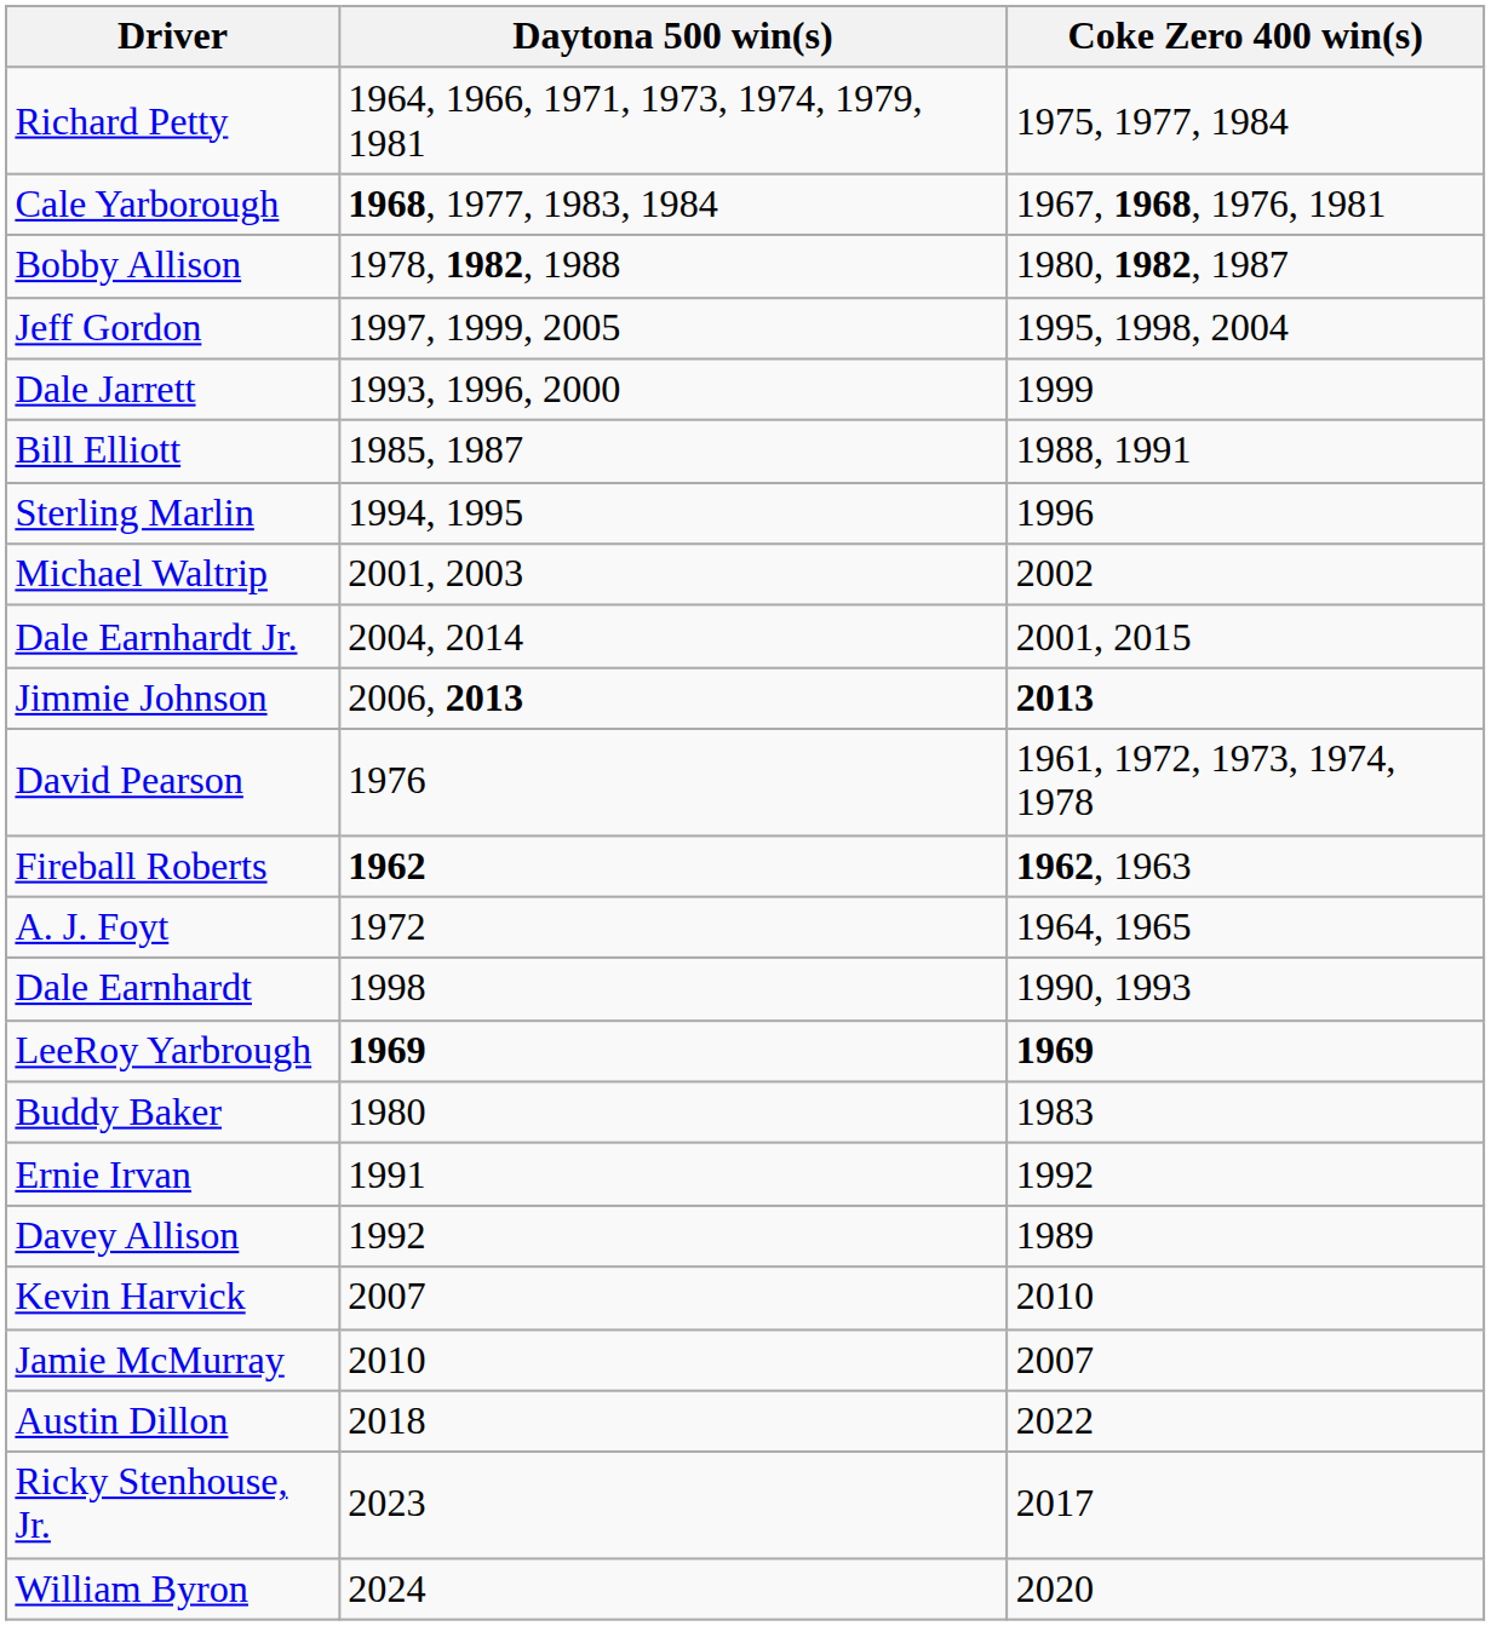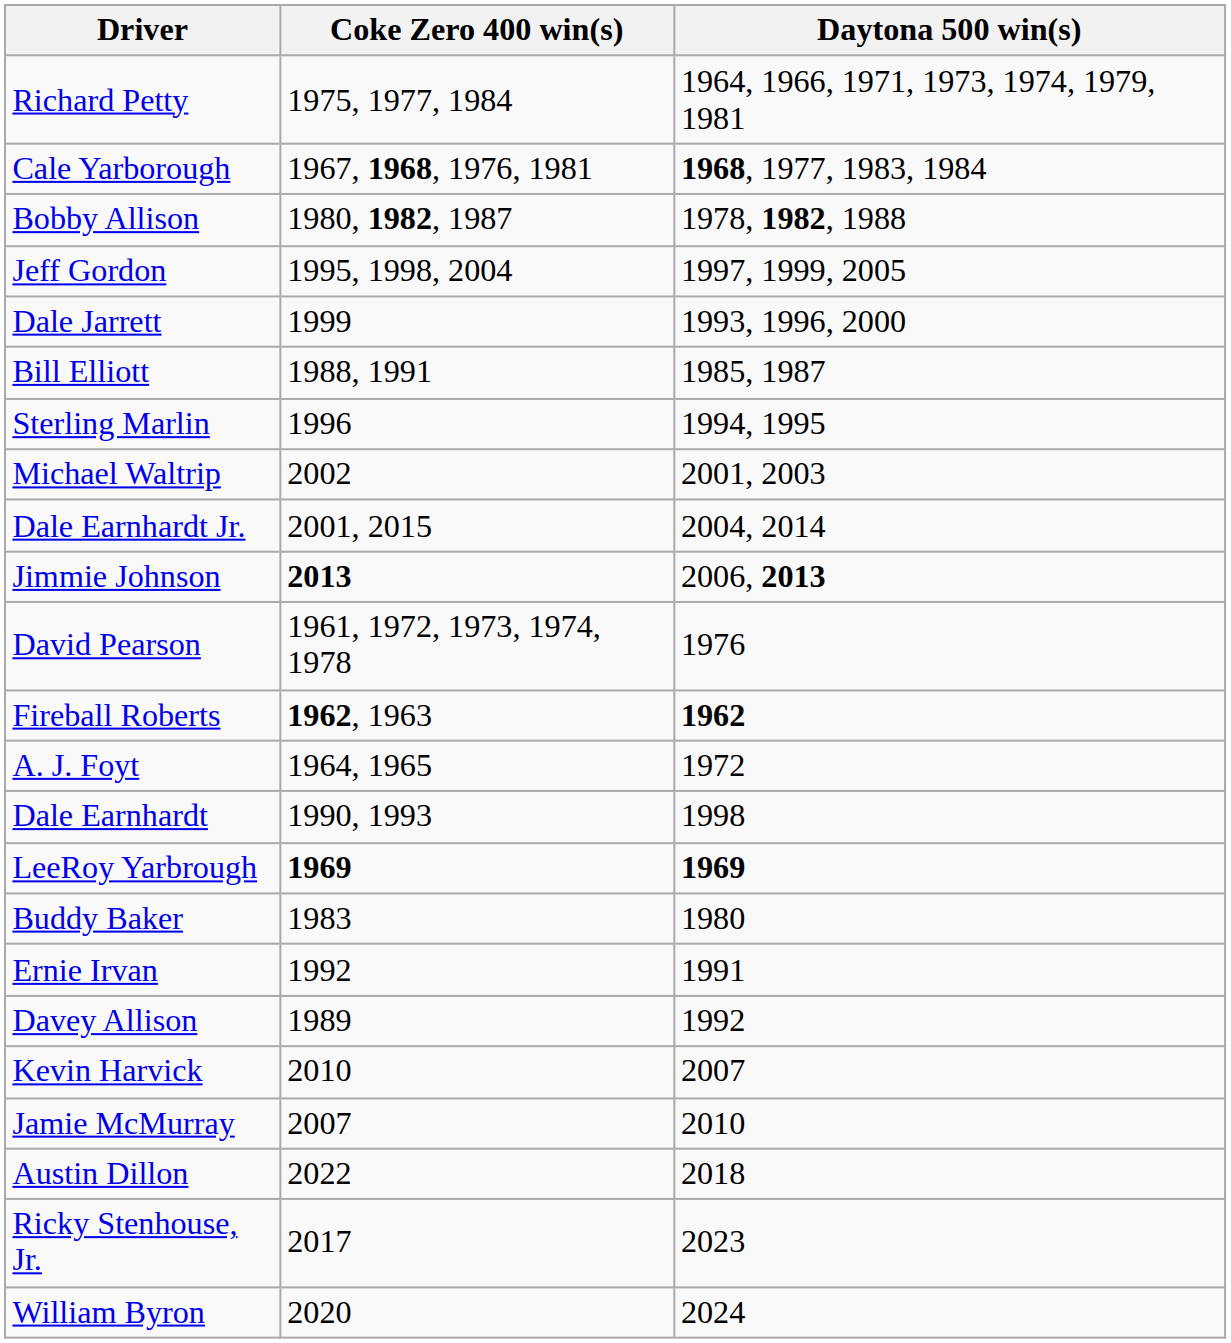 <table class="wikitable">
 <tr>
 <th>Driver</th>
+<th>Coke Zero 400 win(s)</th>
 <th>Daytona 500 win(s)</th>
-<th>Coke Zero 400 win(s)</th>
 </tr>
 <tr>
 <td><a href='#'>Richard Petty</a></td>
+<td>1975, 1977, 1984</td>
 <td>1964, 1966, 1971, 1973, 1974, 1979, 1981</td>
-<td>1975, 1977, 1984</td>
 </tr>
 <tr>
 <td><a href='#'>Cale Yarborough</a></td>
+<td>1967, <strong>1968</strong>, 1976, 1981</td>
 <td><strong>1968</strong>, 1977, 1983, 1984</td>
-<td>1967, <strong>1968</strong>, 1976, 1981</td>
 </tr>
 <tr>
 <td><a href='#'>Bobby Allison</a></td>
+<td>1980, <strong>1982</strong>, 1987</td>
 <td>1978, <strong>1982</strong>, 1988</td>
-<td>1980, <strong>1982</strong>, 1987</td>
 </tr>
 <tr>
 <td><a href='#'>Jeff Gordon</a></td>
+<td>1995, 1998, 2004</td>
 <td>1997, 1999, 2005</td>
-<td>1995, 1998, 2004</td>
 </tr>
 <tr>
 <td><a href='#'>Dale Jarrett</a></td>
+<td>1999</td>
 <td>1993, 1996, 2000</td>
-<td>1999</td>
 </tr>
 <tr>
 <td><a href='#'>Bill Elliott</a></td>
+<td>1988, 1991</td>
 <td>1985, 1987</td>
-<td>1988, 1991</td>
 </tr>
 <tr>
 <td><a href='#'>Sterling Marlin</a></td>
+<td>1996</td>
 <td>1994, 1995</td>
-<td>1996</td>
 </tr>
 <tr>
 <td><a href='#'>Michael Waltrip</a></td>
+<td>2002</td>
 <td>2001, 2003</td>
-<td>2002</td>
 </tr>
 <tr>
 <td><a href='#'>Dale Earnhardt Jr.</a></td>
+<td>2001, 2015</td>
 <td>2004, 2014</td>
-<td>2001, 2015</td>
 </tr>
 <tr>
 <td><a href='#'>Jimmie Johnson</a></td>
+<td><strong>2013</strong></td>
 <td>2006, <strong>2013</strong></td>
-<td><strong>2013</strong></td>
 </tr>
 <tr>
 <td><a href='#'>David Pearson</a></td>
+<td>1961, 1972, 1973, 1974, 1978</td>
 <td>1976</td>
-<td>1961, 1972, 1973, 1974, 1978</td>
 </tr>
 <tr>
 <td><a href='#'>Fireball Roberts</a></td>
+<td><strong>1962</strong>, 1963</td>
 <td><strong>1962</strong></td>
-<td><strong>1962</strong>, 1963</td>
 </tr>
 <tr>
 <td><a href='#'>A. J. Foyt</a></td>
+<td>1964, 1965</td>
 <td>1972</td>
-<td>1964, 1965</td>
 </tr>
 <tr>
 <td><a href='#'>Dale Earnhardt</a></td>
+<td>1990, 1993</td>
 <td>1998</td>
-<td>1990, 1993</td>
 </tr>
 <tr>
 <td><a href='#'>LeeRoy Yarbrough</a></td>
 <td><strong>1969</strong></td>
 <td><strong>1969</strong></td>
 </tr>
 <tr>
 <td><a href='#'>Buddy Baker</a></td>
+<td>1983</td>
 <td>1980</td>
-<td>1983</td>
 </tr>
 <tr>
 <td><a href='#'>Ernie Irvan</a></td>
+<td>1992</td>
 <td>1991</td>
+</tr>
+<tr>
+<td><a href='#'>Davey Allison</a></td>
+<td>1989</td>
 <td>1992</td>
 </tr>
 <tr>
-<td><a href='#'>Davey Allison</a></td>
-<td>1992</td>
-<td>1989</td>
+<td><a href='#'>Kevin Harvick</a></td>
+<td>2010</td>
+<td>2007</td>
 </tr>
 <tr>
-<td><a href='#'>Kevin Harvick</a></td>
+<td><a href='#'>Jamie McMurray</a></td>
 <td>2007</td>
 <td>2010</td>
 </tr>
 <tr>
-<td><a href='#'>Jamie McMurray</a></td>
-<td>2010</td>
-<td>2007</td>
-</tr>
-<tr>
 <td><a href='#'>Austin Dillon</a></td>
+<td>2022</td>
 <td>2018</td>
-<td>2022</td>
 </tr>
 <tr>
 <td><a href='#'>Ricky Stenhouse, Jr.</a></td>
+<td>2017</td>
 <td>2023</td>
-<td>2017</td>
 </tr>
 <tr>
 <td><a href='#'>William Byron</a></td>
+<td>2020</td>
 <td>2024</td>
-<td>2020</td>
 </tr>
 </table>
